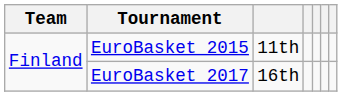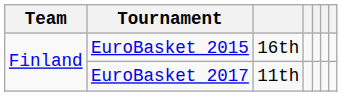 <table class="wikitable" style=" text-align:center;">
 <tr>
 <th>Team</th>
 <th>Tournament</th>
 <th></th>
 <th></th>
 <th></th>
 <th></th>
 <th></th>
 </tr>
 <tr>
 <td rowspan=2><a href='#'>Finland</a></td>
 <td><a href='#'>EuroBasket 2015</a></td>
-<td>11th</td>
+<td>16th</td>
 <td></td>
 <td></td>
 <td></td>
 <td></td>
 </tr>
 <tr>
 <td><a href='#'>EuroBasket 2017</a></td>
-<td>16th</td>
+<td>11th</td>
 <td></td>
 <td></td>
 <td></td>
 <td></td>
 </tr>
 </table>
